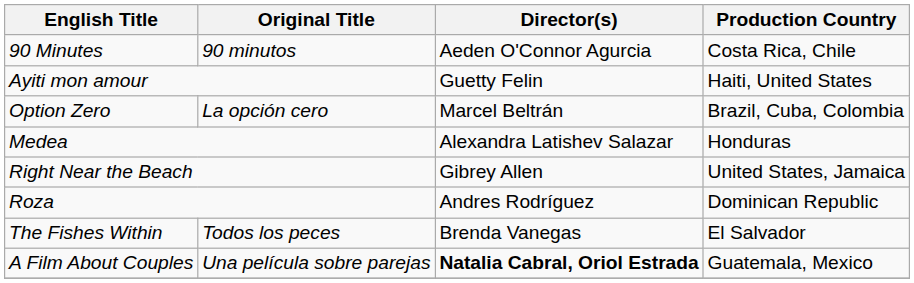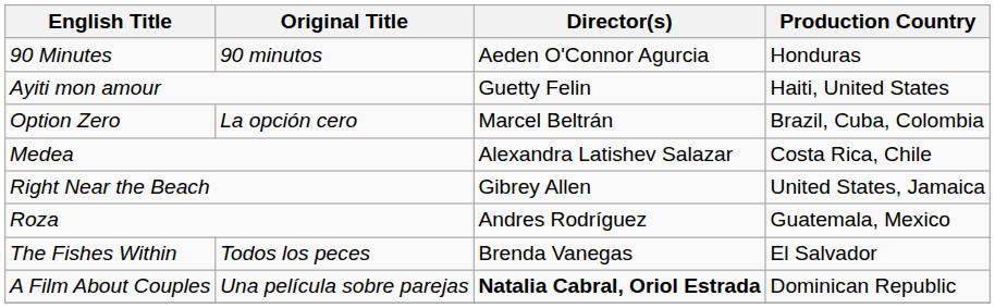 <table class="wikitable sortable">
 <tr>
 <th>English Title</th>
 <th>Original Title</th>
 <th>Director(s)</th>
 <th>Production Country</th>
 </tr>
 <tr>
 <td><em>90 Minutes</em></td>
 <td><em>90 minutos</em></td>
 <td>Aeden O'Connor Agurcia</td>
-<td>Costa Rica, Chile</td>
+<td>Honduras</td>
 </tr>
 <tr>
 <td colspan=2><em>Ayiti mon amour</em></td>
 <td>Guetty Felin</td>
 <td>Haiti, United States</td>
 </tr>
 <tr>
 <td><em>Option Zero</em></td>
 <td><em>La opción cero</em></td>
 <td>Marcel Beltrán</td>
 <td>Brazil, Cuba, Colombia</td>
 </tr>
 <tr>
 <td colspan=2><em>Medea</em></td>
 <td>Alexandra Latishev Salazar</td>
-<td>Honduras</td>
+<td>Costa Rica, Chile</td>
 </tr>
 <tr>
 <td colspan=2><em>Right Near the Beach</em></td>
 <td>Gibrey Allen</td>
 <td>United States, Jamaica</td>
 </tr>
 <tr>
 <td colspan=2><em>Roza</em></td>
 <td>Andres Rodríguez</td>
-<td>Dominican Republic</td>
+<td>Guatemala, Mexico</td>
 </tr>
 <tr>
 <td><em>The Fishes Within</em></td>
 <td><em>Todos los peces</em></td>
 <td>Brenda Vanegas</td>
 <td>El Salvador</td>
 </tr>
 <tr>
 <td><em>A Film About Couples</em></td>
 <td><em>Una película sobre parejas</em></td>
 <td><strong>Natalia Cabral, Oriol Estrada</strong></td>
-<td>Guatemala, Mexico</td>
+<td>Dominican Republic</td>
 </tr>
 <tr>
 </tr>
 </table>
